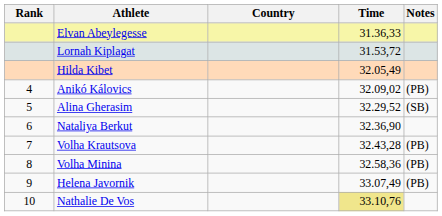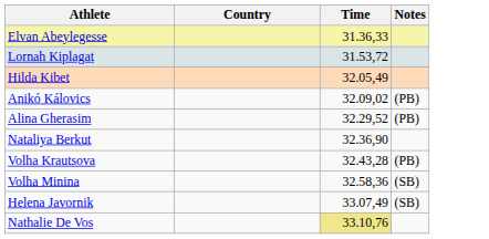 <table class = "wikitable">
 <tr>
-<th width = 60>Rank</th>
 <th width = 200>Athlete</th>
 <th width = 170>Country</th>
 <th width = 80>Time</th>
 <th>Notes</th>
 </tr>
 <tr bgcolor="#F7F6A8">
-<td align=center></td>
 <td><a href='#'>Elvan Abeylegesse</a></td>
 <td></td>
 <td align="right">31.36,33</td>
 <td></td>
 </tr>
 <tr bgcolor="#DCE5E5">
-<td align=center></td>
 <td><a href='#'>Lornah Kiplagat</a></td>
 <td></td>
 <td align="right">31.53,72</td>
 <td></td>
 </tr>
 <tr bgcolor="#FFDAB9">
-<td align=center></td>
 <td><a href='#'>Hilda Kibet</a></td>
 <td></td>
 <td align="right">32.05,49</td>
 <td></td>
 </tr>
 <tr>
-<td align=center>4</td>
 <td><a href='#'>Anikó Kálovics</a></td>
 <td></td>
 <td align="right">32.09,02</td>
 <td>(PB)</td>
 </tr>
 <tr>
-<td align=center>5</td>
 <td><a href='#'>Alina Gherasim</a></td>
 <td></td>
 <td align="right">32.29,52</td>
-<td>(SB)</td>
+<td>(PB)</td>
 </tr>
 <tr>
-<td align=center>6</td>
 <td><a href='#'>Nataliya Berkut</a></td>
 <td></td>
 <td align="right">32.36,90</td>
 <td></td>
 </tr>
 <tr>
-<td align=center>7</td>
 <td><a href='#'>Volha Krautsova</a></td>
 <td></td>
 <td align="right">32.43,28</td>
 <td>(PB)</td>
 </tr>
 <tr>
-<td align=center>8</td>
 <td><a href='#'>Volha Minina</a></td>
 <td></td>
 <td align="right">32.58,36</td>
-<td>(PB)</td>
+<td>(SB)</td>
 </tr>
 <tr>
-<td align=center>9</td>
 <td><a href='#'>Helena Javornik</a></td>
 <td></td>
 <td align="right">33.07,49</td>
-<td>(PB)</td>
+<td>(SB)</td>
 </tr>
 <tr>
-<td align=center>10</td>
 <td><a href='#'>Nathalie De Vos</a></td>
 <td></td>
 <td align="right" style="background: khaki;">33.10,76</td>
 <td></td>
 </tr>
 </table>
